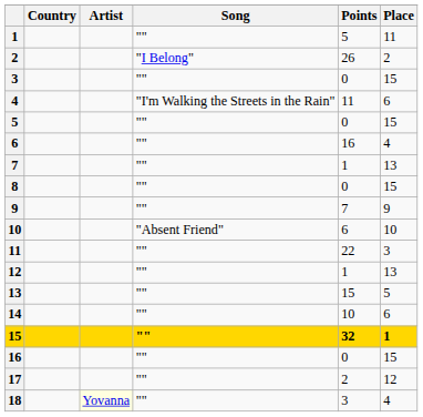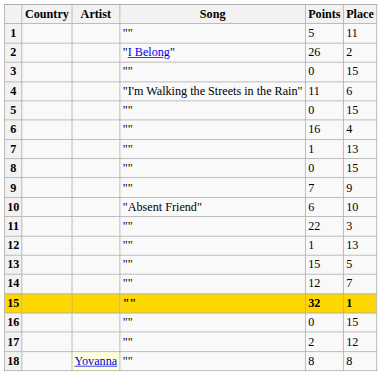 <table class="sortable wikitable plainrowheaders">
 <tr>
 </tr>
 <tr>
 <th scope="col"></th>
 <th scope="col">Country</th>
 <th scope="col">Artist</th>
 <th scope="col">Song</th>
 <th scope="col" class="unsortable">Points</th>
 <th scope="col">Place</th>
 </tr>
 <tr>
 <th scope="row" style="text-align:center;">1</th>
 <td></td>
 <td></td>
 <td>""</td>
 <td>5</td>
 <td>11</td>
 </tr>
 <tr>
 <th scope="row" style="text-align:center;">2</th>
 <td></td>
 <td></td>
 <td>"<a href='#'>I Belong</a>"</td>
 <td>26</td>
 <td>2</td>
 </tr>
 <tr>
 <th scope="row" style="text-align:center;">3</th>
 <td></td>
 <td></td>
 <td>""</td>
 <td>0</td>
 <td>15</td>
 </tr>
 <tr>
 <th scope="row" style="text-align:center;">4</th>
 <td></td>
 <td></td>
 <td>"I'm Walking the Streets in the Rain"</td>
 <td>11</td>
 <td>6</td>
 </tr>
 <tr>
 <th scope="row" style="text-align:center;">5</th>
 <td></td>
 <td></td>
 <td>""</td>
 <td>0</td>
 <td>15</td>
 </tr>
 <tr>
 <th scope="row" style="text-align:center;">6</th>
 <td></td>
 <td></td>
 <td>""</td>
 <td>16</td>
 <td>4</td>
 </tr>
 <tr>
 <th scope="row" style="text-align:center;">7</th>
 <td></td>
 <td></td>
 <td>""</td>
 <td>1</td>
 <td>13</td>
 </tr>
 <tr>
 <th scope="row" style="text-align:center;">8</th>
 <td></td>
 <td></td>
 <td>""</td>
 <td>0</td>
 <td>15</td>
 </tr>
 <tr>
 <th scope="row" style="text-align:center;">9</th>
 <td></td>
 <td></td>
 <td>""</td>
 <td>7</td>
 <td>9</td>
 </tr>
 <tr>
 <th scope="row" style="text-align:center;">10</th>
 <td></td>
 <td></td>
 <td>"Absent Friend"</td>
 <td>6</td>
 <td>10</td>
 </tr>
 <tr>
 <th scope="row" style="text-align:center;">11</th>
 <td></td>
 <td></td>
 <td>""</td>
 <td>22</td>
 <td>3</td>
 </tr>
 <tr>
 <th scope="row" style="text-align:center;">12</th>
 <td></td>
 <td></td>
 <td>""</td>
 <td>1</td>
 <td>13</td>
 </tr>
 <tr>
 <th scope="row" style="text-align:center;">13</th>
 <td></td>
 <td></td>
 <td>""</td>
 <td>15</td>
 <td>5</td>
 </tr>
 <tr>
 <th scope="row" style="text-align:center;">14</th>
 <td></td>
 <td></td>
 <td>""</td>
-<td>10</td>
-<td>6</td>
+<td>12</td>
+<td>7</td>
 </tr>
 <tr style="font-weight: bold;background:gold;">
 <th scope="row" style="text-align:center; font-weight: bold;background:gold;">15</th>
 <td></td>
 <td></td>
 <td>""</td>
 <td>32</td>
 <td>1</td>
 </tr>
 <tr>
 <th scope="row" style="text-align:center;">16</th>
 <td></td>
 <td></td>
 <td>""</td>
 <td>0</td>
 <td>15</td>
 </tr>
 <tr>
 <th scope="row" style="text-align:center;">17</th>
 <td></td>
 <td></td>
 <td>""</td>
 <td>2</td>
 <td>12</td>
 </tr>
 <tr>
 <th scope="row" style="text-align:center;">18</th>
 <td></td>
 <td style="background: lightyellow;"><a href='#'>Yovanna</a></td>
 <td>""</td>
-<td>3</td>
-<td>4</td>
+<td>8</td>
+<td>8</td>
 </tr>
 </table>
